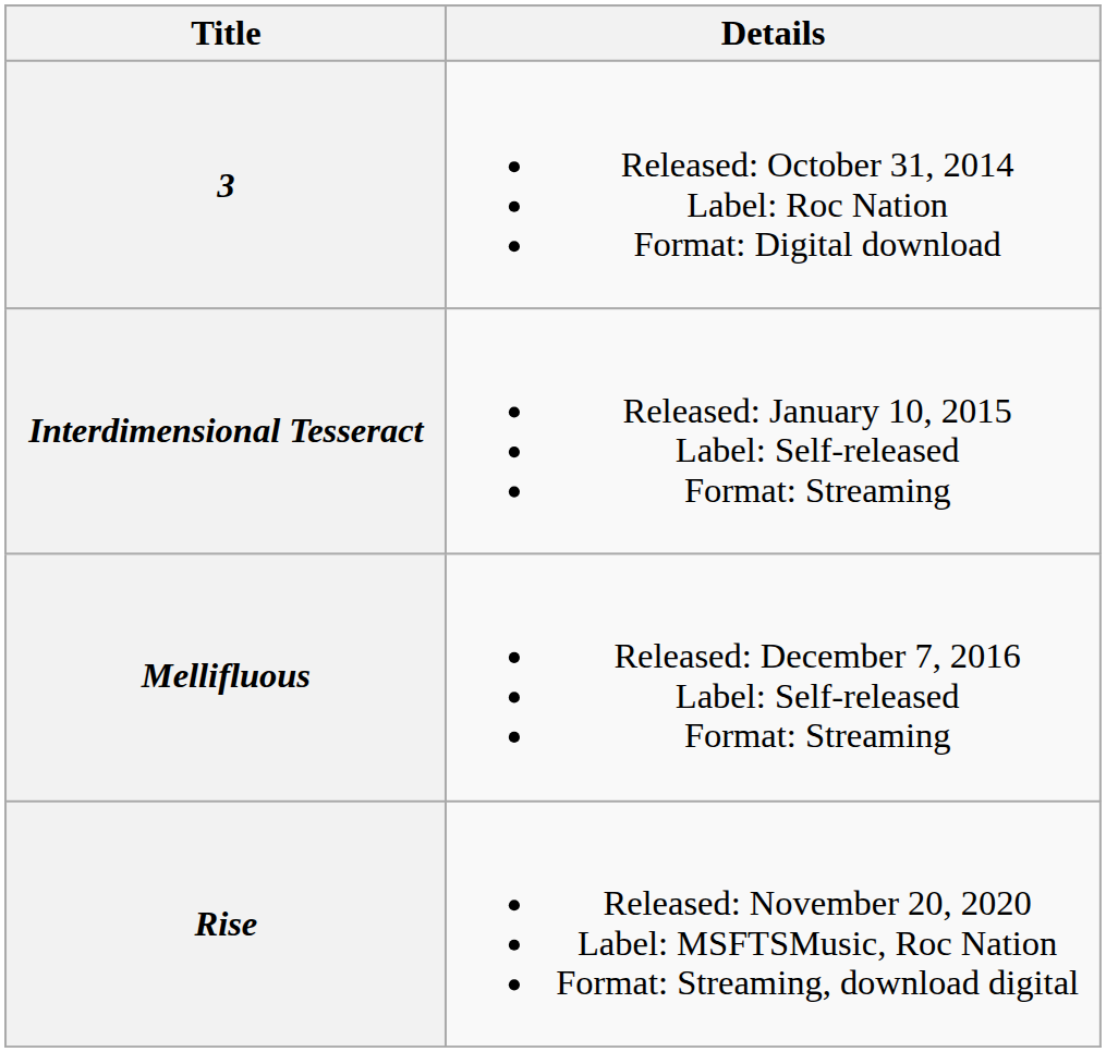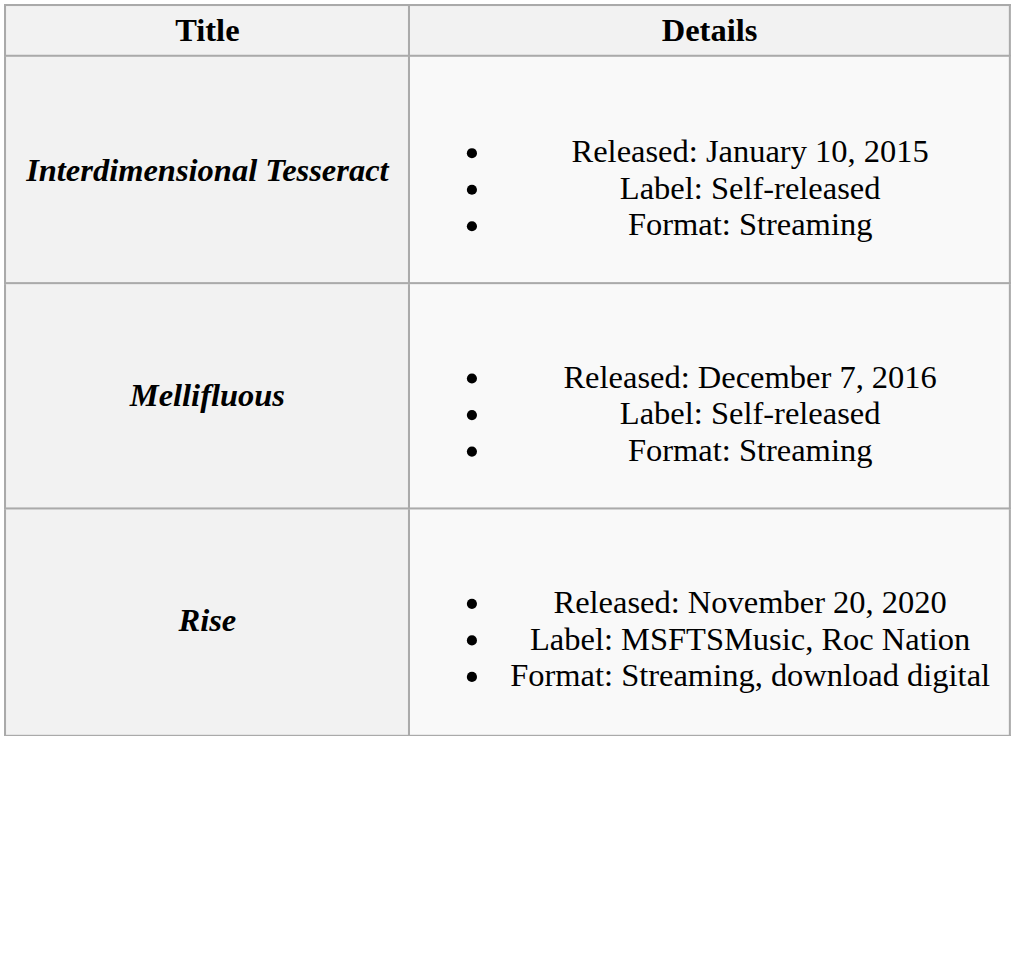 <table class="wikitable plainrowheaders" style="text-align:center;">
 <tr>
 <th style="width:12em;">Title</th>
 <th style="width:18em;">Details</th>
-</tr>
-<tr>
-<th scope="row"><em>3</em></th>
-<td><br><ul><li>Released: October 31, 2014</li><li>Label: Roc Nation</li><li>Format: Digital download</li></ul></td>
 </tr>
 <tr>
 <th scope="row"><em>Interdimensional Tesseract</em></th>
 <td><br><ul><li>Released: January 10, 2015</li><li>Label: Self-released</li><li>Format: Streaming</li></ul></td>
 </tr>
 <tr>
 <th scope="row"><em>Mellifluous</em></th>
 <td><br><ul><li>Released: December 7, 2016</li><li>Label: Self-released</li><li>Format: Streaming</li></ul></td>
 </tr>
 <tr>
 <th scope="row"><em>Rise</em><br></th>
 <td><br><ul><li>Released: November 20, 2020</li><li>Label: MSFTSMusic, Roc Nation</li><li>Format: Streaming, download digital</li></ul></td>
 </tr>
 </table>
